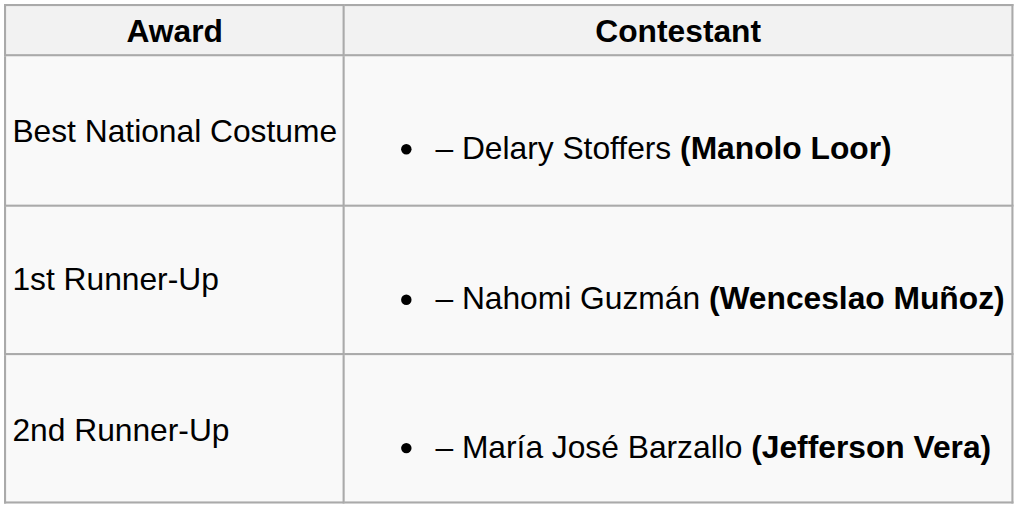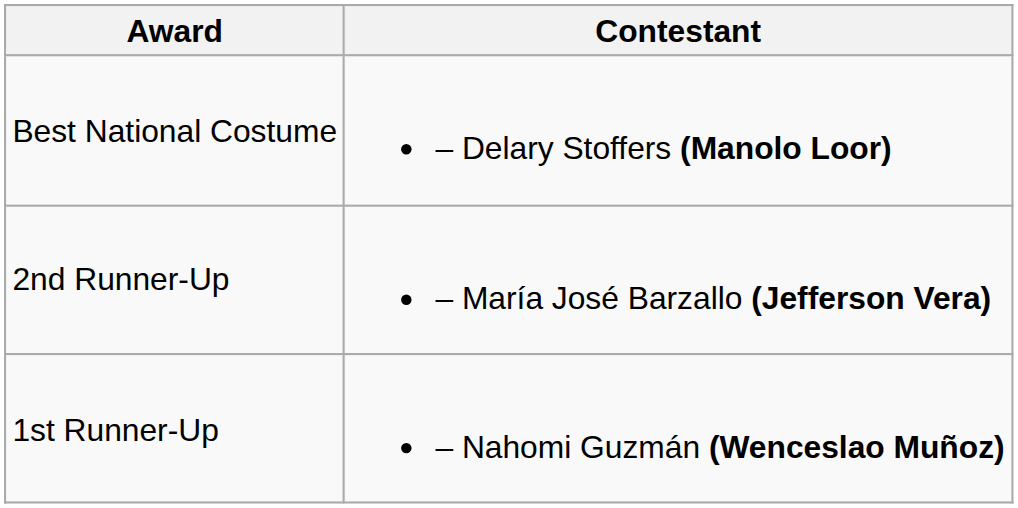 <table class="wikitable sortable" style="font-size: 95%;">
 <tr>
 <th>Award</th>
 <th>Contestant</th>
 </tr>
 <tr>
 <td>Best National Costume</td>
 <td><br><ul><li> – Delary Stoffers <strong>(Manolo Loor)</strong></li></ul></td>
 </tr>
 <tr>
+<td>2nd Runner-Up</td>
+<td><br><ul><li> – María José Barzallo <strong>(Jefferson Vera)</strong></li></ul></td>
+</tr>
+<tr>
 <td>1st Runner-Up</td>
 <td><br><ul><li> – Nahomi Guzmán <strong>(Wenceslao Muñoz)</strong></li></ul></td>
 </tr>
-<tr>
-<td>2nd Runner-Up</td>
-<td><br><ul><li> – María José Barzallo <strong>(Jefferson Vera)</strong></li></ul></td>
-</tr>
 </table>
